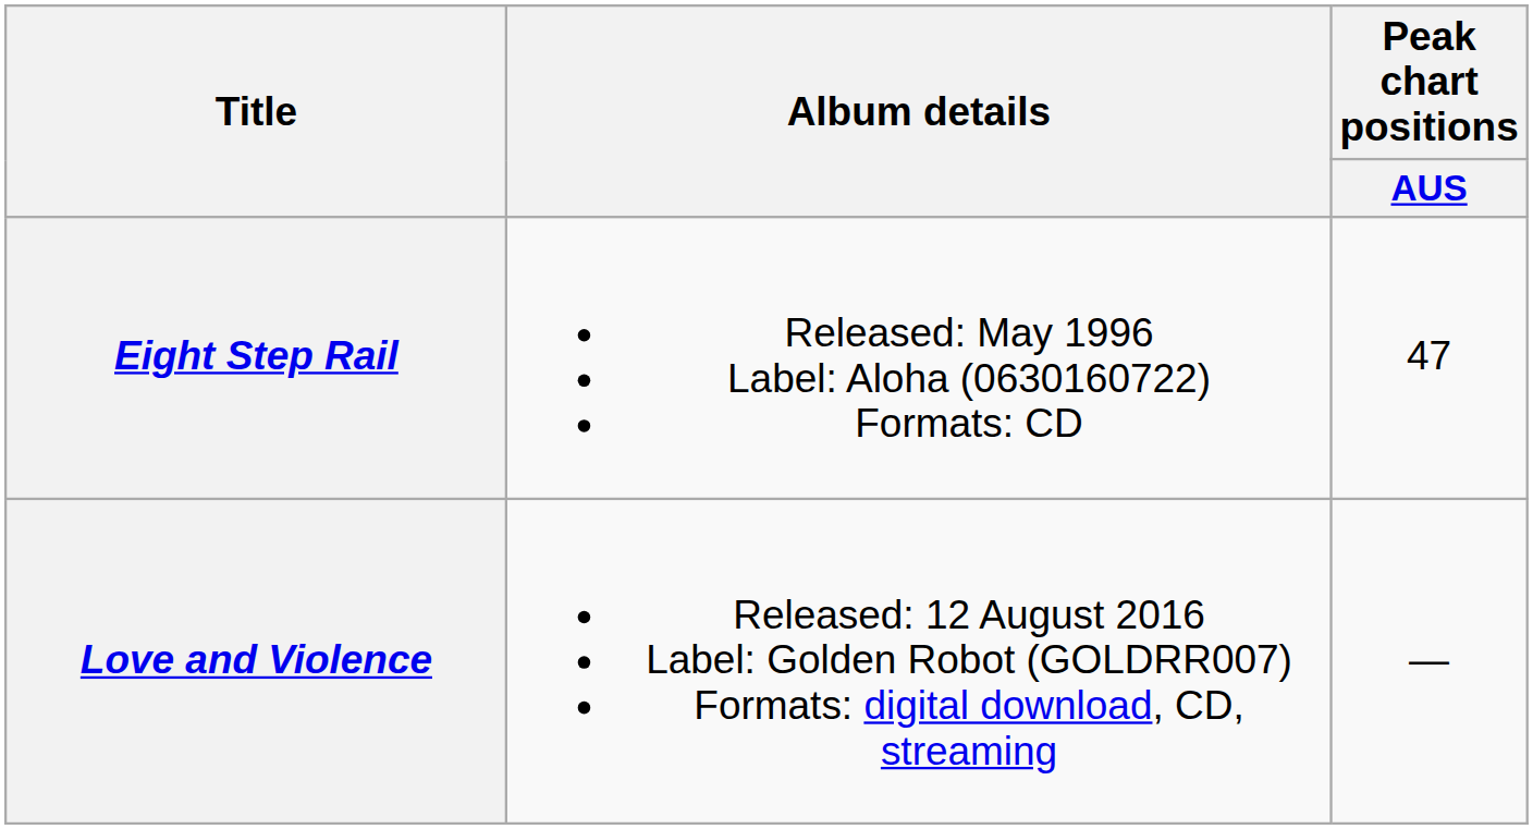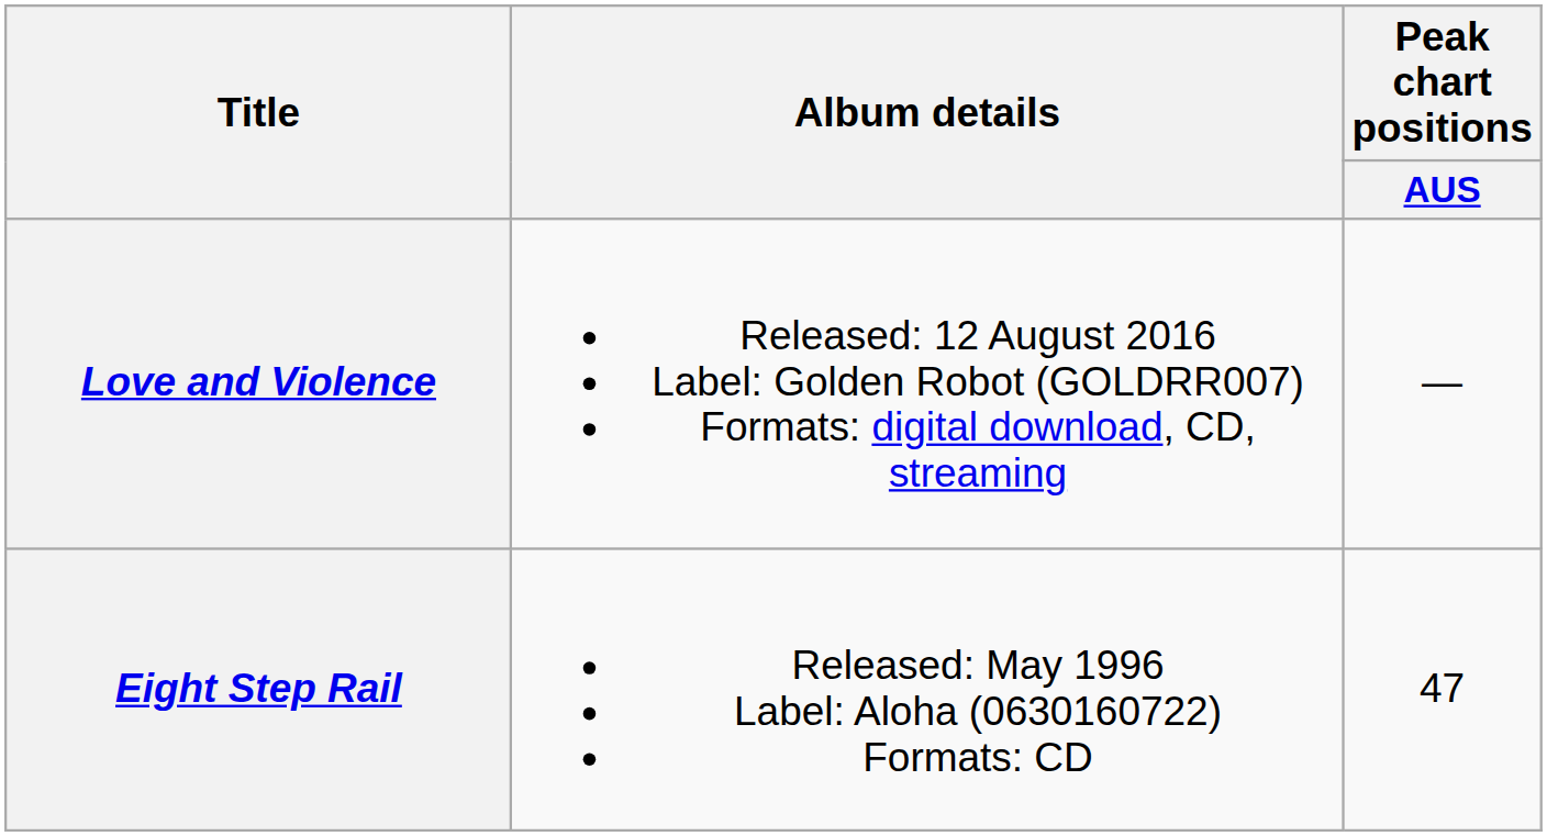 <table class="wikitable plainrowheaders" style="text-align:center;" border="1">
 <tr>
 <th scope="col" rowspan="2" style="width:12em;">Title</th>
 <th scope="col" rowspan="2" style="width:20em;">Album details</th>
 <th scope="col" colspan="1">Peak chart positions</th>
 </tr>
 <tr>
 <th scope="col" style="width:3em;font-size:90%;"><a href='#'>AUS</a><br></th>
 </tr>
 <tr>
+<th scope="row"><em><a href='#'>Love and Violence</a></em></th>
+<td><br><ul><li>Released: 12 August 2016</li><li>Label: Golden Robot (GOLDRR007)</li><li>Formats: <a href='#'>digital download</a>, CD, <a href='#'>streaming</a></li></ul></td>
+<td>—</td>
+</tr>
+<tr>
 <th scope="row"><em><a href='#'>Eight Step Rail</a></em></th>
 <td><br><ul><li>Released: May 1996</li><li>Label: Aloha (0630160722)</li><li>Formats: CD</li></ul></td>
 <td>47</td>
 </tr>
-<tr>
-<th scope="row"><em><a href='#'>Love and Violence</a></em></th>
-<td><br><ul><li>Released: 12 August 2016</li><li>Label: Golden Robot (GOLDRR007)</li><li>Formats: <a href='#'>digital download</a>, CD, <a href='#'>streaming</a></li></ul></td>
-<td>—</td>
-</tr>
 </table>
